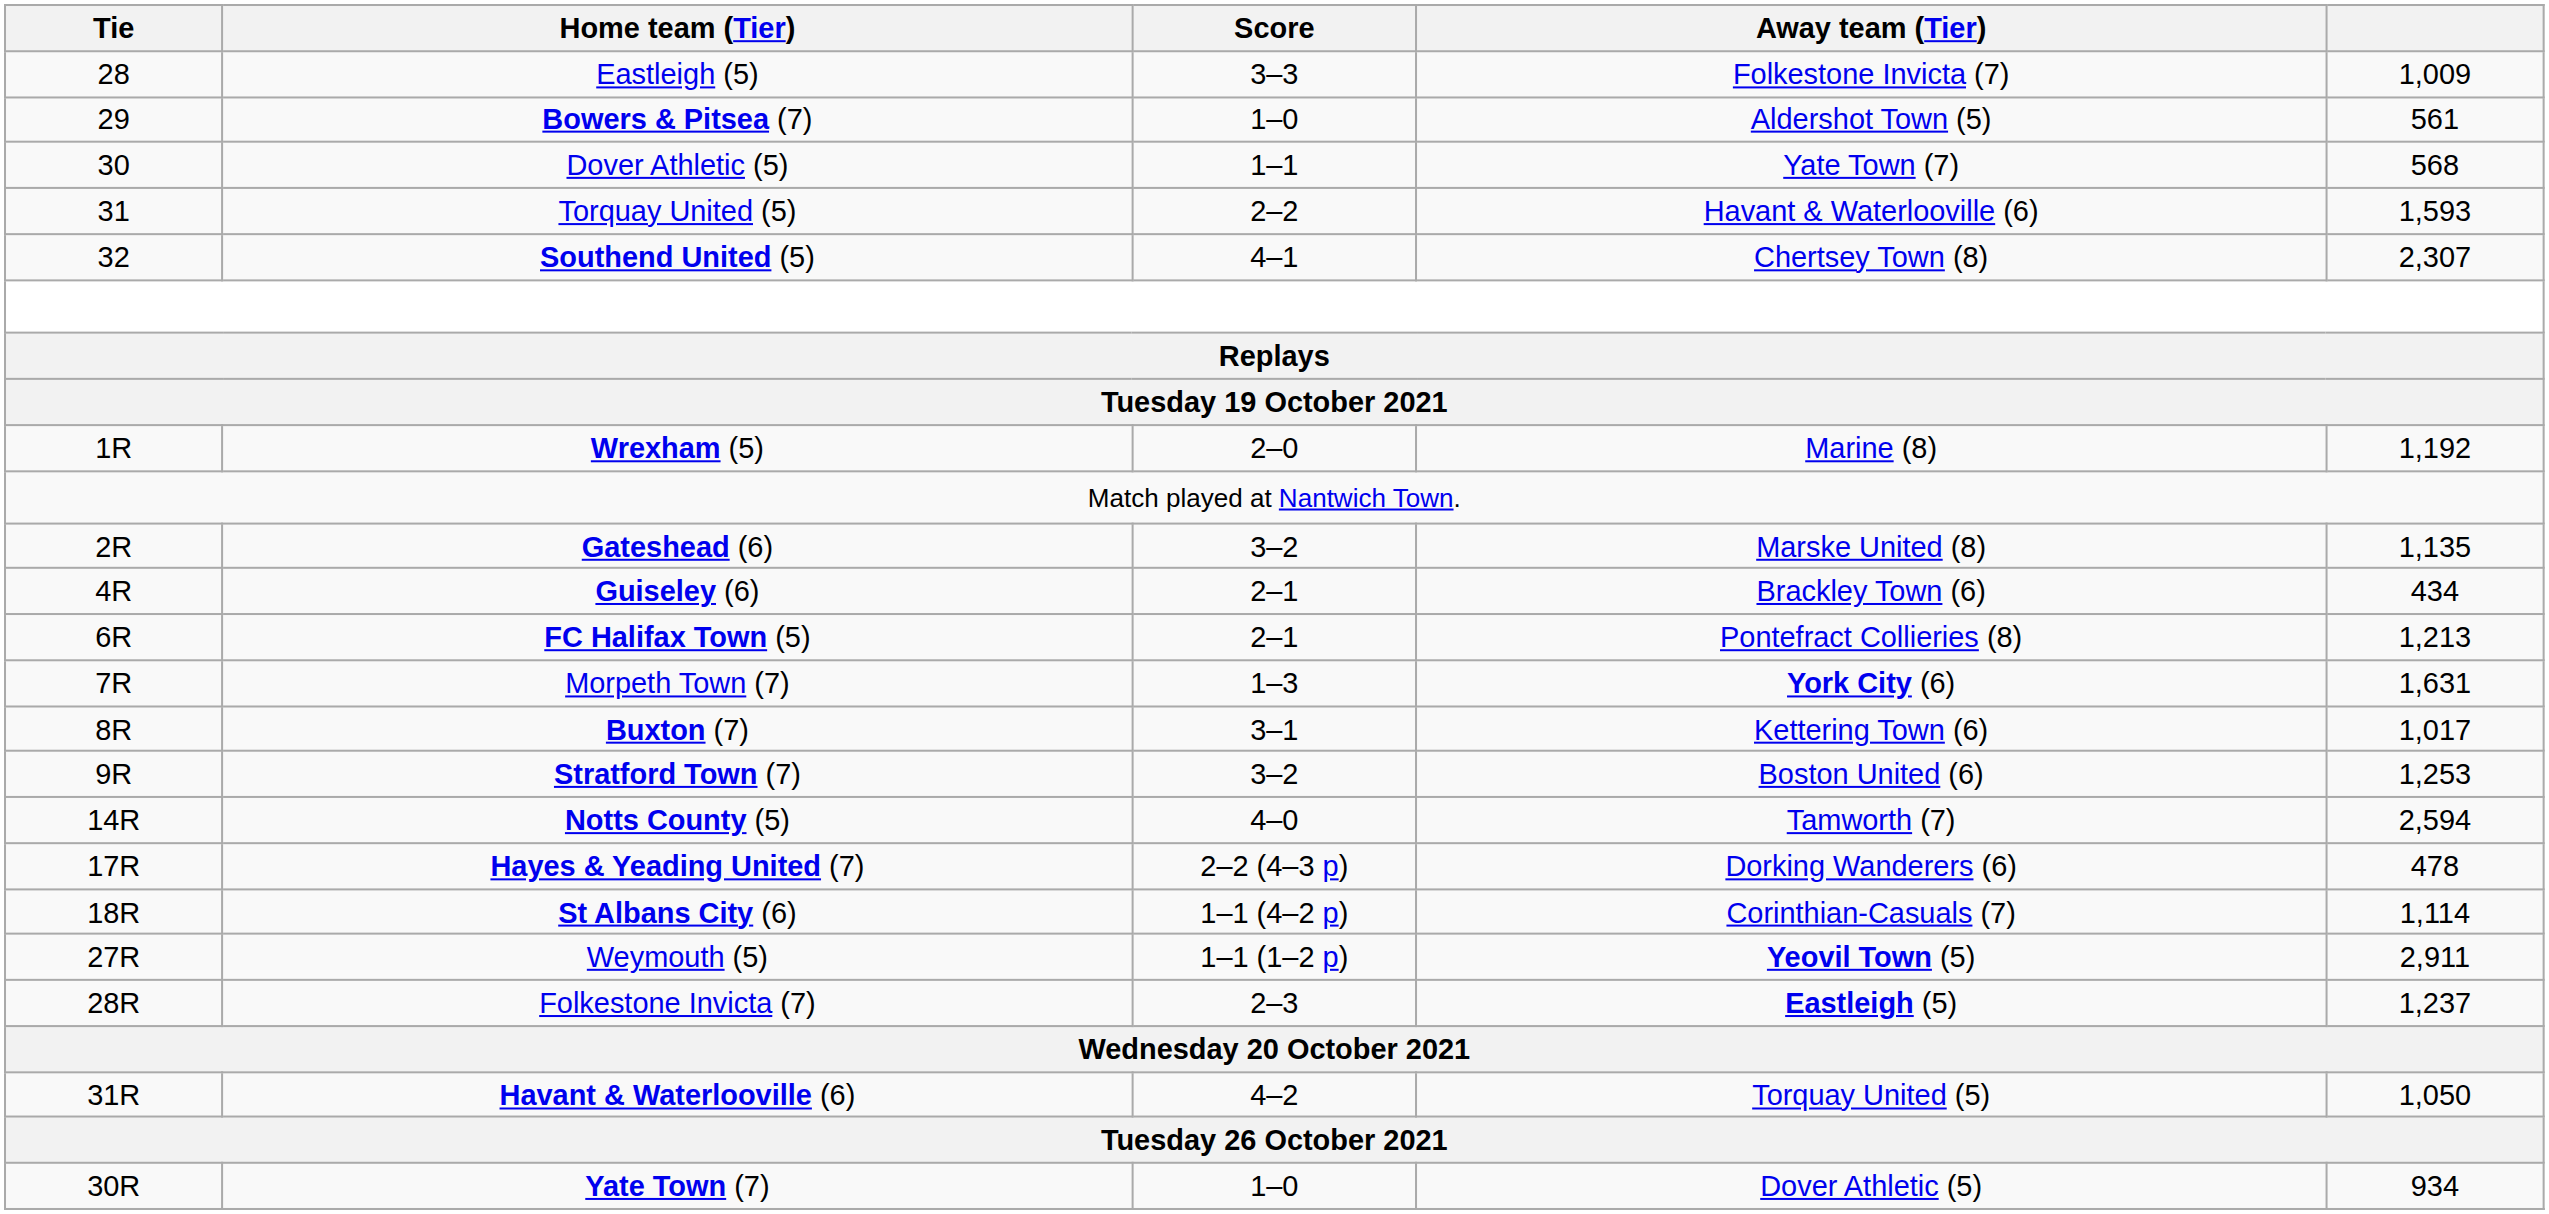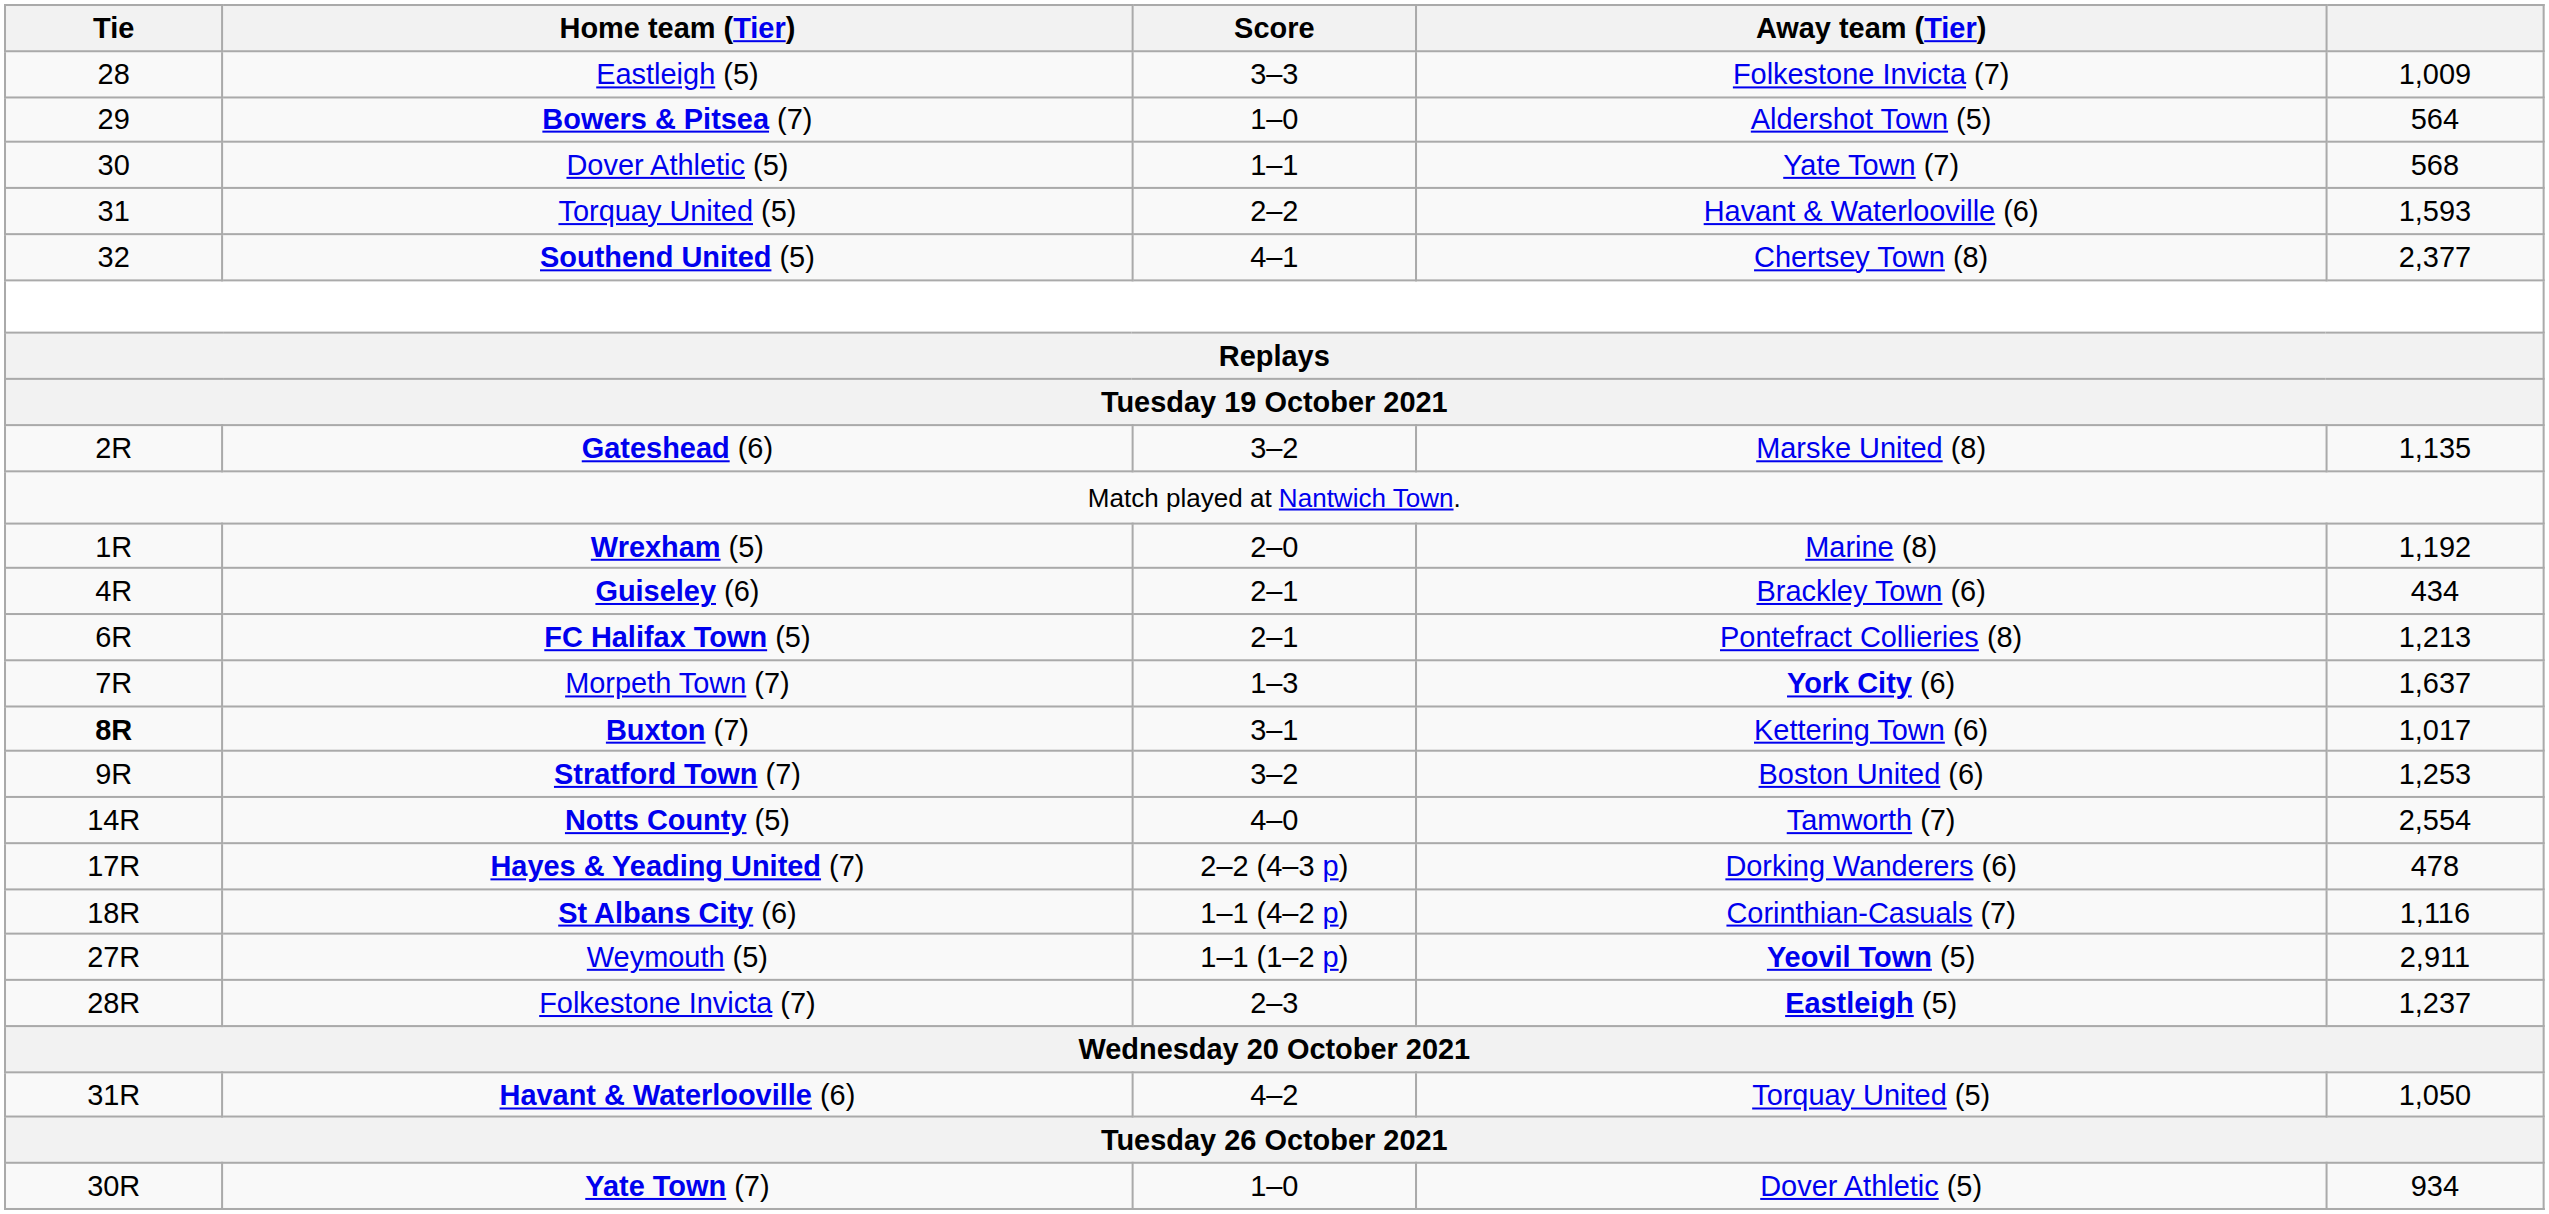 <table class="wikitable" style="text-align:center; font-size:90%; width:100%">
 <tr>
 <th scope="col" style="width:  8.43%;">Tie</th>
 <th scope="col" style="width: 35.29%;">Home team (<a href='#'>Tier</a>)</th>
 <th scope="col" style="width: 11.00%;">Score</th>
 <th scope="col" style="width: 35.29%;">Away team (<a href='#'>Tier</a>)</th>
 <th scope="col" style="width:  8.43%;"></th>
 </tr>
 <tr>
 <td>28</td>
 <td><a href='#'>Eastleigh</a> (5)</td>
 <td>3–3</td>
 <td><a href='#'>Folkestone Invicta</a> (7)</td>
 <td>1,009</td>
 </tr>
 <tr>
 <td>29</td>
 <td><strong><a href='#'>Bowers & Pitsea</a></strong> (7)</td>
 <td>1–0</td>
 <td><a href='#'>Aldershot Town</a> (5)</td>
-<td>561</td>
+<td>564</td>
 </tr>
 <tr>
 <td>30</td>
 <td><a href='#'>Dover Athletic</a> (5)</td>
 <td>1–1</td>
 <td><a href='#'>Yate Town</a> (7)</td>
 <td>568</td>
 </tr>
 <tr>
 <td>31</td>
 <td><a href='#'>Torquay United</a> (5)</td>
 <td>2–2</td>
 <td><a href='#'>Havant & Waterlooville</a> (6)</td>
 <td>1,593</td>
 </tr>
 <tr>
 <td>32</td>
 <td><strong><a href='#'>Southend United</a></strong> (5)</td>
 <td>4–1</td>
 <td><a href='#'>Chertsey Town</a> (8)</td>
-<td>2,307</td>
+<td>2,377</td>
 </tr>
 <tr>
 <td colspan="5" style="height: 20px; background:White;"></td>
 </tr>
 <tr>
 <th colspan="5"><strong>Replays</strong></th>
 </tr>
 <tr>
 <th colspan="5"><strong>Tuesday 19 October 2021</strong></th>
 </tr>
 <tr>
+<td>2R</td>
+<td><strong><a href='#'>Gateshead</a></strong> (6)</td>
+<td>3–2</td>
+<td><a href='#'>Marske United</a> (8)</td>
+<td>1,135</td>
+</tr>
+<tr>
+<td colspan="5" style="height:20px; text-align:center; font-size:90%">Match played at <a href='#'>Nantwich Town</a>.</td>
+</tr>
+<tr>
 <td>1R</td>
 <td><strong><a href='#'>Wrexham</a></strong> (5)</td>
 <td>2–0</td>
 <td><a href='#'>Marine</a> (8)</td>
 <td>1,192</td>
-</tr>
-<tr>
-<td colspan="5" style="height:20px; text-align:center; font-size:90%">Match played at <a href='#'>Nantwich Town</a>.</td>
-</tr>
-<tr>
-<td>2R</td>
-<td><strong><a href='#'>Gateshead</a></strong> (6)</td>
-<td>3–2</td>
-<td><a href='#'>Marske United</a> (8)</td>
-<td>1,135</td>
 </tr>
 <tr>
 <td>4R</td>
 <td><strong><a href='#'>Guiseley</a></strong> (6)</td>
 <td>2–1</td>
 <td><a href='#'>Brackley Town</a> (6)</td>
 <td>434</td>
 </tr>
 <tr>
 <td>6R</td>
 <td><strong><a href='#'>FC Halifax Town</a></strong> (5)</td>
 <td>2–1</td>
 <td><a href='#'>Pontefract Collieries</a> (8)</td>
 <td>1,213</td>
 </tr>
 <tr>
 <td>7R</td>
 <td><a href='#'>Morpeth Town</a> (7)</td>
 <td>1–3</td>
 <td><strong><a href='#'>York City</a></strong> (6)</td>
-<td>1,631</td>
+<td>1,637</td>
 </tr>
 <tr>
-<td>8R</td>
+<td><strong>8R</strong></td>
 <td><strong><a href='#'>Buxton</a></strong> (7)</td>
 <td>3–1 </td>
 <td><a href='#'>Kettering Town</a> (6)</td>
 <td>1,017</td>
 </tr>
 <tr>
 <td>9R</td>
 <td><strong><a href='#'>Stratford Town</a></strong> (7)</td>
 <td>3–2</td>
 <td><a href='#'>Boston United</a> (6)</td>
 <td>1,253</td>
 </tr>
 <tr>
 <td>14R</td>
 <td><strong><a href='#'>Notts County</a></strong> (5)</td>
 <td>4–0</td>
 <td><a href='#'>Tamworth</a> (7)</td>
-<td>2,594</td>
+<td>2,554</td>
 </tr>
 <tr>
 <td>17R</td>
 <td><strong><a href='#'>Hayes & Yeading United</a></strong> (7)</td>
 <td>2–2 (4–3 <a href='#'>p</a>)</td>
 <td><a href='#'>Dorking Wanderers</a> (6)</td>
 <td>478</td>
 </tr>
 <tr>
 <td>18R</td>
 <td><strong><a href='#'>St Albans City</a></strong> (6)</td>
 <td>1–1 (4–2 <a href='#'>p</a>)</td>
 <td><a href='#'>Corinthian-Casuals</a> (7)</td>
-<td>1,114</td>
+<td>1,116</td>
 </tr>
 <tr>
 <td>27R</td>
 <td><a href='#'>Weymouth</a> (5)</td>
 <td>1–1 (1–2 <a href='#'>p</a>)</td>
 <td><strong><a href='#'>Yeovil Town</a></strong> (5)</td>
 <td>2,911</td>
 </tr>
 <tr>
 <td>28R</td>
 <td><a href='#'>Folkestone Invicta</a> (7)</td>
 <td>2–3 </td>
 <td><strong><a href='#'>Eastleigh</a></strong> (5)</td>
 <td>1,237</td>
 </tr>
 <tr>
 <th colspan="5"><strong>Wednesday 20 October 2021</strong></th>
 </tr>
 <tr>
 <td>31R</td>
 <td><strong><a href='#'>Havant & Waterlooville</a></strong> (6)</td>
 <td>4–2</td>
 <td><a href='#'>Torquay United</a> (5)</td>
 <td>1,050</td>
 </tr>
 <tr>
 <th colspan="5"><strong>Tuesday 26 October 2021</strong></th>
 </tr>
 <tr>
 <td>30R</td>
 <td><strong><a href='#'>Yate Town</a></strong> (7)</td>
 <td>1–0</td>
 <td><a href='#'>Dover Athletic</a> (5)</td>
 <td>934</td>
 </tr>
 <tr>
 </tr>
 </table>
